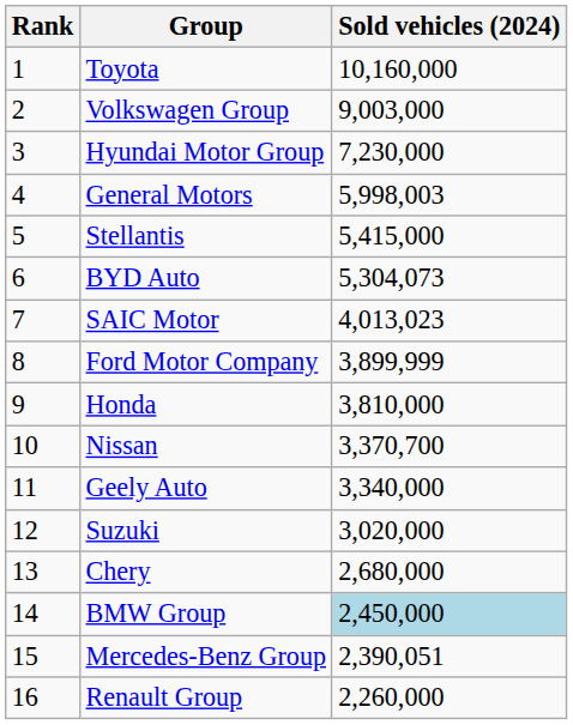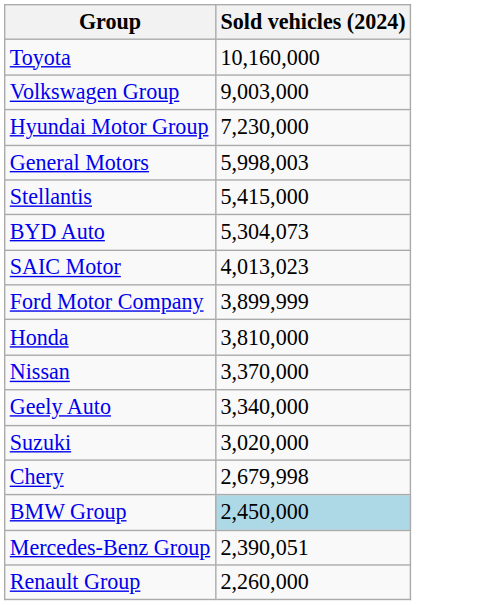 <table class="wikitable sortable">
 <tr>
-<th>Rank</th>
 <th>Group</th>
 <th data-sort-type="number">Sold vehicles (2024)</th>
 </tr>
 <tr>
-<td>1</td>
 <td><a href='#'>Toyota</a></td>
 <td>10,160,000</td>
 </tr>
 <tr>
-<td>2</td>
 <td><a href='#'>Volkswagen Group</a></td>
 <td>9,003,000</td>
 </tr>
 <tr>
-<td>3</td>
 <td><a href='#'>Hyundai Motor Group</a></td>
 <td>7,230,000</td>
 </tr>
 <tr>
-<td>4</td>
 <td><a href='#'>General Motors</a></td>
 <td>5,998,003</td>
 </tr>
 <tr>
-<td>5</td>
 <td><a href='#'>Stellantis</a></td>
 <td>5,415,000</td>
 </tr>
 <tr>
-<td>6</td>
 <td><a href='#'>BYD Auto</a></td>
 <td>5,304,073</td>
 </tr>
 <tr>
-<td>7</td>
 <td><a href='#'>SAIC Motor</a></td>
 <td>4,013,023</td>
 </tr>
 <tr>
-<td>8</td>
 <td><a href='#'>Ford Motor Company</a></td>
 <td>3,899,999</td>
 </tr>
 <tr>
-<td>9</td>
 <td><a href='#'>Honda</a></td>
 <td>3,810,000</td>
 </tr>
 <tr>
-<td>10</td>
 <td><a href='#'>Nissan</a></td>
-<td>3,370,700</td>
+<td>3,370,000</td>
 </tr>
 <tr>
-<td>11</td>
 <td><a href='#'>Geely Auto</a></td>
 <td>3,340,000</td>
 </tr>
 <tr>
-<td>12</td>
 <td><a href='#'>Suzuki</a></td>
 <td>3,020,000</td>
 </tr>
 <tr>
-<td>13</td>
 <td><a href='#'>Chery</a></td>
-<td>2,680,000</td>
+<td>2,679,998</td>
 </tr>
 <tr>
-<td>14</td>
 <td><a href='#'>BMW Group</a></td>
 <td style="background: lightblue;">2,450,000</td>
 </tr>
 <tr>
-<td>15</td>
 <td><a href='#'>Mercedes-Benz Group</a></td>
 <td>2,390,051</td>
 </tr>
 <tr>
-<td>16</td>
 <td><a href='#'>Renault Group</a></td>
 <td>2,260,000</td>
 </tr>
 </table>
